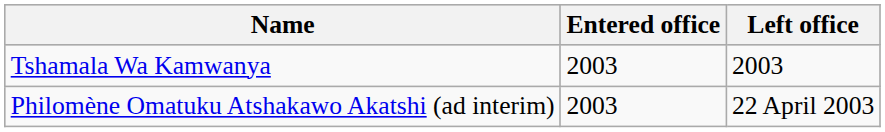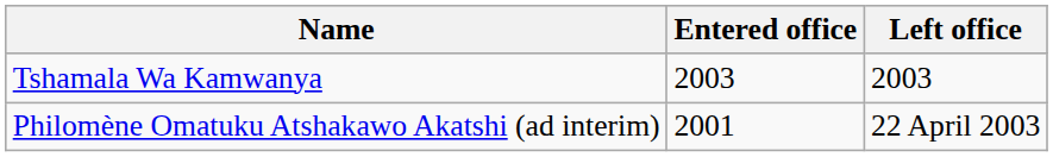 <table class="wikitable">
 <tr>
 <th>Name</th>
 <th>Entered office</th>
 <th>Left office</th>
 </tr>
 <tr>
 <td><a href='#'>Tshamala Wa Kamwanya</a></td>
 <td>2003</td>
 <td>2003</td>
 </tr>
 <tr>
 <td><a href='#'>Philomène Omatuku Atshakawo Akatshi</a> (ad interim)</td>
-<td>2003</td>
+<td>2001</td>
 <td>22 April 2003</td>
 </tr>
 </table>
